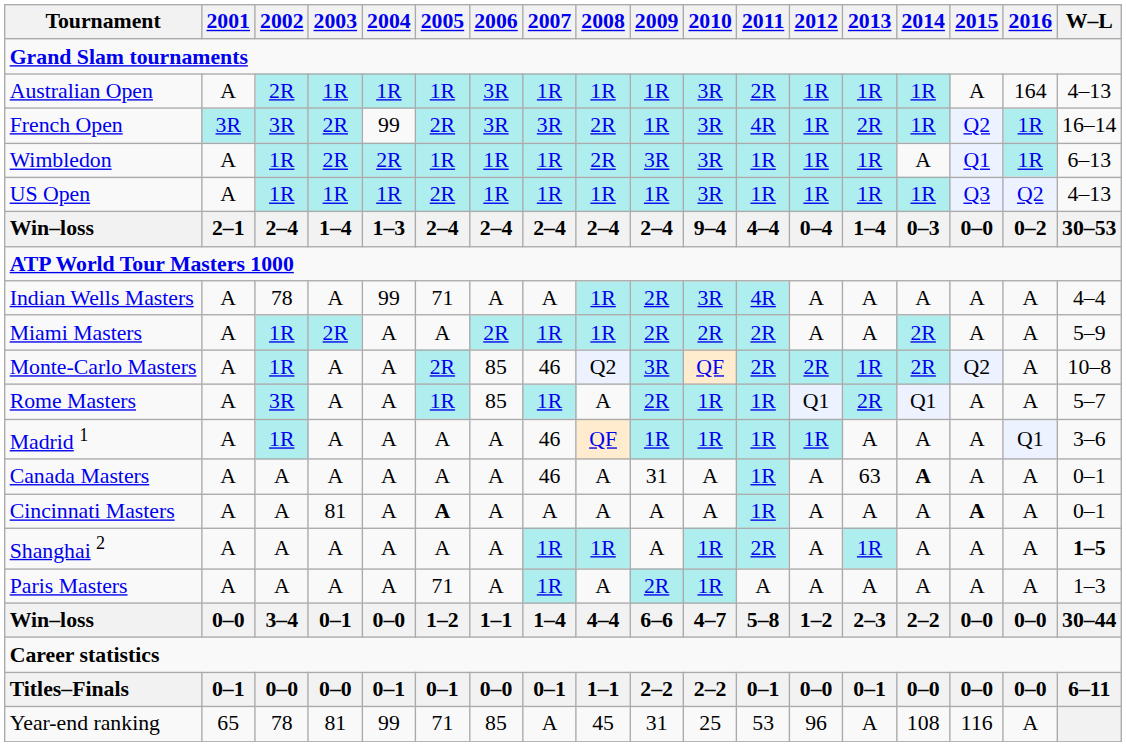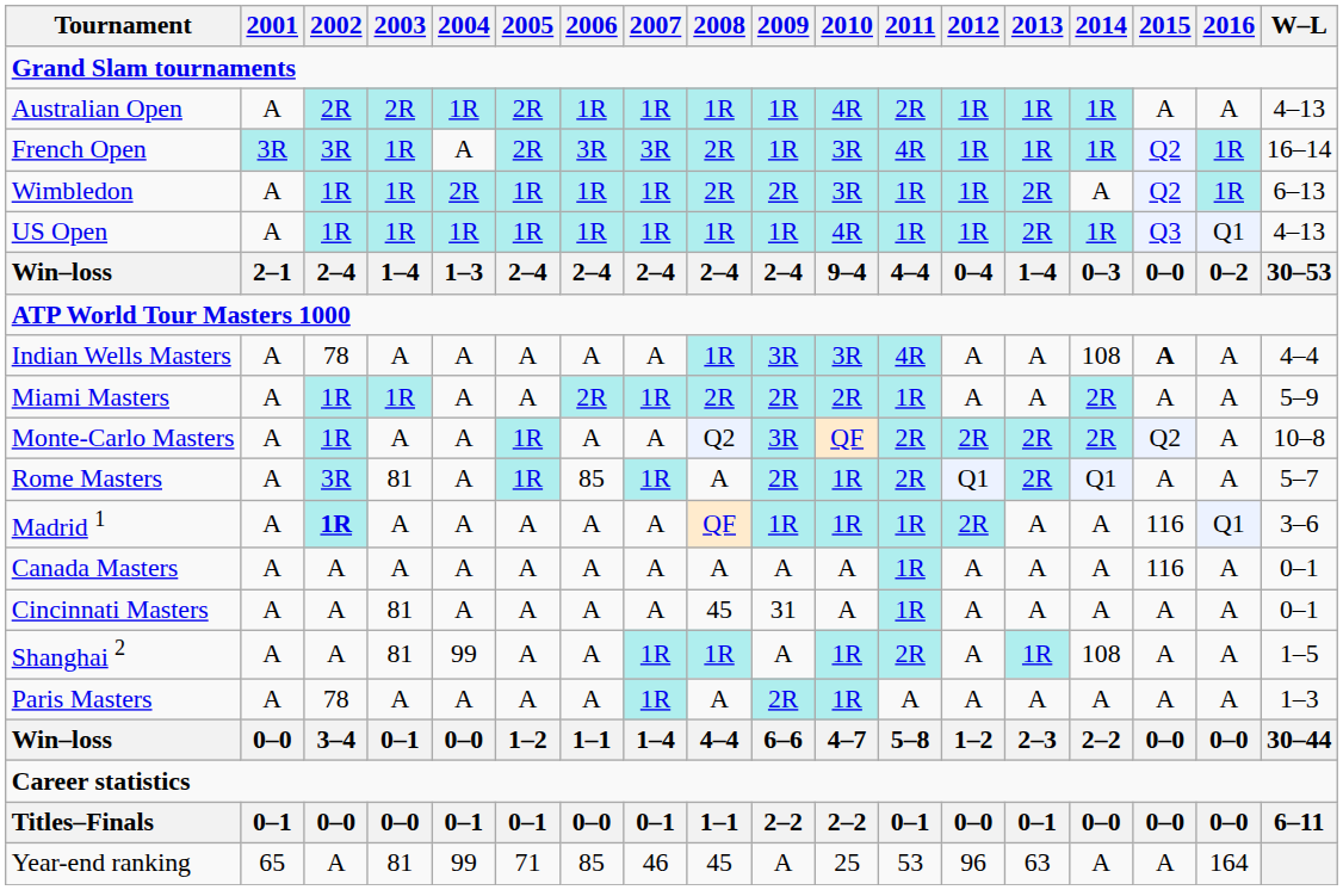 <table class=wikitable style=text-align:center>
 <tr>
 <th>Tournament</th>
 <th><a href='#'>2001</a></th>
 <th><a href='#'>2002</a></th>
 <th><a href='#'>2003</a></th>
 <th><a href='#'>2004</a></th>
 <th><a href='#'>2005</a></th>
 <th><a href='#'>2006</a></th>
 <th><a href='#'>2007</a></th>
 <th><a href='#'>2008</a></th>
 <th><a href='#'>2009</a></th>
 <th><a href='#'>2010</a></th>
 <th><a href='#'>2011</a></th>
 <th><a href='#'>2012</a></th>
 <th><a href='#'>2013</a></th>
 <th><a href='#'>2014</a></th>
 <th><a href='#'>2015</a></th>
 <th><a href='#'>2016</a></th>
 <th>W–L</th>
 </tr>
 <tr>
 <td colspan=18 align=left><strong><a href='#'>Grand Slam tournaments</a></strong></td>
 </tr>
 <tr>
 <td align=left><a href='#'>Australian Open</a></td>
 <td>A</td>
 <td bgcolor=afeeee><a href='#'>2R</a></td>
+<td bgcolor=afeeee><a href='#'>2R</a></td>
+<td bgcolor=afeeee><a href='#'>1R</a></td>
+<td bgcolor=afeeee><a href='#'>2R</a></td>
 <td bgcolor=afeeee><a href='#'>1R</a></td>
 <td bgcolor=afeeee><a href='#'>1R</a></td>
 <td bgcolor=afeeee><a href='#'>1R</a></td>
-<td bgcolor=afeeee><a href='#'>3R</a></td>
 <td bgcolor=afeeee><a href='#'>1R</a></td>
-<td bgcolor=afeeee><a href='#'>1R</a></td>
-<td bgcolor=afeeee><a href='#'>1R</a></td>
-<td bgcolor=afeeee><a href='#'>3R</a></td>
+<td bgcolor=afeeee><a href='#'>4R</a></td>
 <td bgcolor=afeeee><a href='#'>2R</a></td>
 <td bgcolor=afeeee><a href='#'>1R</a></td>
 <td bgcolor=afeeee><a href='#'>1R</a></td>
 <td bgcolor=afeeee><a href='#'>1R</a></td>
 <td>A</td>
-<td>164</td>
+<td>A</td>
 <td>4–13</td>
 </tr>
 <tr>
 <td align=left><a href='#'>French Open</a></td>
 <td bgcolor=afeeee><a href='#'>3R</a></td>
 <td bgcolor=afeeee><a href='#'>3R</a></td>
-<td bgcolor=afeeee><a href='#'>2R</a></td>
-<td>99</td>
+<td bgcolor=afeeee><a href='#'>1R</a></td>
+<td>A</td>
 <td bgcolor=afeeee><a href='#'>2R</a></td>
 <td bgcolor=afeeee><a href='#'>3R</a></td>
 <td bgcolor=afeeee><a href='#'>3R</a></td>
 <td bgcolor=afeeee><a href='#'>2R</a></td>
 <td bgcolor=afeeee><a href='#'>1R</a></td>
 <td bgcolor=afeeee><a href='#'>3R</a></td>
 <td bgcolor=afeeee><a href='#'>4R</a></td>
 <td bgcolor=afeeee><a href='#'>1R</a></td>
-<td bgcolor=afeeee><a href='#'>2R</a></td>
+<td bgcolor=afeeee><a href='#'>1R</a></td>
 <td bgcolor=afeeee><a href='#'>1R</a></td>
 <td bgcolor=ecf2ff><a href='#'>Q2</a></td>
 <td bgcolor=afeeee><a href='#'>1R</a></td>
 <td>16–14</td>
 </tr>
 <tr>
 <td align=left><a href='#'>Wimbledon</a></td>
 <td>A</td>
 <td bgcolor=afeeee><a href='#'>1R</a></td>
-<td bgcolor=afeeee><a href='#'>2R</a></td>
+<td bgcolor=afeeee><a href='#'>1R</a></td>
 <td bgcolor=afeeee><a href='#'>2R</a></td>
 <td bgcolor=afeeee><a href='#'>1R</a></td>
 <td bgcolor=afeeee><a href='#'>1R</a></td>
 <td bgcolor=afeeee><a href='#'>1R</a></td>
 <td bgcolor=afeeee><a href='#'>2R</a></td>
-<td bgcolor=afeeee><a href='#'>3R</a></td>
+<td bgcolor=afeeee><a href='#'>2R</a></td>
 <td bgcolor=afeeee><a href='#'>3R</a></td>
 <td bgcolor=afeeee><a href='#'>1R</a></td>
 <td bgcolor=afeeee><a href='#'>1R</a></td>
-<td bgcolor=afeeee><a href='#'>1R</a></td>
+<td bgcolor=afeeee><a href='#'>2R</a></td>
 <td>A</td>
-<td bgcolor=ecf2ff><a href='#'>Q1</a></td>
+<td bgcolor=ecf2ff><a href='#'>Q2</a></td>
 <td bgcolor=afeeee><a href='#'>1R</a></td>
 <td>6–13</td>
 </tr>
 <tr>
 <td align=left><a href='#'>US Open</a></td>
 <td>A</td>
 <td bgcolor=afeeee><a href='#'>1R</a></td>
 <td bgcolor=afeeee><a href='#'>1R</a></td>
 <td bgcolor=afeeee><a href='#'>1R</a></td>
-<td bgcolor=afeeee><a href='#'>2R</a></td>
 <td bgcolor=afeeee><a href='#'>1R</a></td>
 <td bgcolor=afeeee><a href='#'>1R</a></td>
 <td bgcolor=afeeee><a href='#'>1R</a></td>
 <td bgcolor=afeeee><a href='#'>1R</a></td>
-<td bgcolor=afeeee><a href='#'>3R</a></td>
+<td bgcolor=afeeee><a href='#'>1R</a></td>
+<td bgcolor=afeeee><a href='#'>4R</a></td>
 <td bgcolor=afeeee><a href='#'>1R</a></td>
 <td bgcolor=afeeee><a href='#'>1R</a></td>
-<td bgcolor=afeeee><a href='#'>1R</a></td>
+<td bgcolor=afeeee><a href='#'>2R</a></td>
 <td bgcolor=afeeee><a href='#'>1R</a></td>
 <td bgcolor=ecf2ff><a href='#'>Q3</a></td>
-<td bgcolor=ecf2ff><a href='#'>Q2</a></td>
+<td bgcolor=ecf2ff>Q1</td>
 <td>4–13</td>
 </tr>
 <tr>
 <th style=text-align:left>Win–loss</th>
 <th>2–1</th>
 <th>2–4</th>
 <th>1–4</th>
 <th>1–3</th>
 <th>2–4</th>
 <th>2–4</th>
 <th>2–4</th>
 <th>2–4</th>
 <th>2–4</th>
 <th>9–4</th>
 <th>4–4</th>
 <th>0–4</th>
 <th>1–4</th>
 <th>0–3</th>
 <th>0–0</th>
 <th>0–2</th>
 <th>30–53</th>
 </tr>
 <tr>
 <td colspan=18 align=left><strong><a href='#'>ATP World Tour Masters 1000</a></strong></td>
 </tr>
 <tr>
 <td align=left><a href='#'>Indian Wells Masters</a></td>
 <td>A</td>
 <td>78</td>
 <td>A</td>
-<td>99</td>
-<td>71</td>
+<td>A</td>
+<td>A</td>
 <td>A</td>
 <td>A</td>
 <td bgcolor=afeeee><a href='#'>1R</a></td>
-<td bgcolor=afeeee><a href='#'>2R</a></td>
+<td bgcolor=afeeee><a href='#'>3R</a></td>
 <td bgcolor=afeeee><a href='#'>3R</a></td>
 <td bgcolor=afeeee><a href='#'>4R</a></td>
 <td>A</td>
 <td>A</td>
-<td>A</td>
-<td>A</td>
+<td>108</td>
+<td><strong>A</strong></td>
 <td>A</td>
 <td>4–4</td>
 </tr>
 <tr>
 <td align=left><a href='#'>Miami Masters</a></td>
 <td>A</td>
 <td bgcolor=afeeee><a href='#'>1R</a></td>
-<td bgcolor=afeeee><a href='#'>2R</a></td>
+<td bgcolor=afeeee><a href='#'>1R</a></td>
 <td>A</td>
 <td>A</td>
 <td bgcolor=afeeee><a href='#'>2R</a></td>
 <td bgcolor=afeeee><a href='#'>1R</a></td>
-<td bgcolor=afeeee><a href='#'>1R</a></td>
 <td bgcolor=afeeee><a href='#'>2R</a></td>
 <td bgcolor=afeeee><a href='#'>2R</a></td>
 <td bgcolor=afeeee><a href='#'>2R</a></td>
+<td bgcolor=afeeee><a href='#'>1R</a></td>
 <td>A</td>
 <td>A</td>
 <td bgcolor=afeeee><a href='#'>2R</a></td>
 <td>A</td>
 <td>A</td>
 <td>5–9</td>
 </tr>
 <tr>
 <td align=left><a href='#'>Monte-Carlo Masters</a></td>
 <td>A</td>
 <td bgcolor=afeeee><a href='#'>1R</a></td>
 <td>A</td>
 <td>A</td>
-<td bgcolor=afeeee><a href='#'>2R</a></td>
-<td>85</td>
-<td>46</td>
+<td bgcolor=afeeee><a href='#'>1R</a></td>
+<td>A</td>
+<td>A</td>
 <td bgcolor=ecf2ff>Q2</td>
 <td bgcolor=afeeee><a href='#'>3R</a></td>
 <td bgcolor=ffebcd><a href='#'>QF</a></td>
 <td bgcolor=afeeee><a href='#'>2R</a></td>
 <td bgcolor=afeeee><a href='#'>2R</a></td>
-<td bgcolor=afeeee><a href='#'>1R</a></td>
+<td bgcolor=afeeee><a href='#'>2R</a></td>
 <td bgcolor=afeeee><a href='#'>2R</a></td>
 <td bgcolor=ecf2ff>Q2</td>
 <td>A</td>
 <td>10–8</td>
 </tr>
 <tr>
 <td align=left><a href='#'>Rome Masters</a></td>
 <td>A</td>
 <td bgcolor=afeeee><a href='#'>3R</a></td>
-<td>A</td>
+<td>81</td>
 <td>A</td>
 <td bgcolor=afeeee><a href='#'>1R</a></td>
 <td>85</td>
 <td bgcolor=afeeee><a href='#'>1R</a></td>
 <td>A</td>
 <td bgcolor=afeeee><a href='#'>2R</a></td>
 <td bgcolor=afeeee><a href='#'>1R</a></td>
-<td bgcolor=afeeee><a href='#'>1R</a></td>
+<td bgcolor=afeeee><a href='#'>2R</a></td>
 <td bgcolor=ecf2ff>Q1</td>
 <td bgcolor=afeeee><a href='#'>2R</a></td>
 <td bgcolor=ecf2ff>Q1</td>
 <td>A</td>
 <td>A</td>
 <td>5–7</td>
 </tr>
 <tr>
 <td align=left><a href='#'>Madrid</a> <sup>1</sup></td>
 <td>A</td>
-<td bgcolor=afeeee><a href='#'>1R</a></td>
+<td bgcolor=afeeee><strong><a href='#'>1R</a></strong></td>
 <td>A</td>
 <td>A</td>
 <td>A</td>
 <td>A</td>
-<td>46</td>
+<td>A</td>
 <td bgcolor=ffebcd><a href='#'>QF</a></td>
 <td bgcolor=afeeee><a href='#'>1R</a></td>
 <td bgcolor=afeeee><a href='#'>1R</a></td>
 <td bgcolor=afeeee><a href='#'>1R</a></td>
-<td bgcolor=afeeee><a href='#'>1R</a></td>
+<td bgcolor=afeeee><a href='#'>2R</a></td>
 <td>A</td>
 <td>A</td>
-<td>A</td>
+<td>116</td>
 <td bgcolor=ecf2ff>Q1</td>
 <td>3–6</td>
 </tr>
 <tr>
 <td align=left><a href='#'>Canada Masters</a></td>
 <td>A</td>
 <td>A</td>
 <td>A</td>
 <td>A</td>
 <td>A</td>
 <td>A</td>
-<td>46</td>
 <td>A</td>
-<td>31</td>
+<td>A</td>
+<td>A</td>
 <td>A</td>
 <td bgcolor=afeeee><a href='#'>1R</a></td>
 <td>A</td>
-<td>63</td>
-<td><strong>A</strong></td>
 <td>A</td>
+<td>A</td>
+<td>116</td>
 <td>A</td>
 <td>0–1</td>
 </tr>
 <tr>
 <td align=left><a href='#'>Cincinnati Masters</a></td>
 <td>A</td>
 <td>A</td>
 <td>81</td>
 <td>A</td>
-<td><strong>A</strong></td>
 <td>A</td>
 <td>A</td>
 <td>A</td>
-<td>A</td>
+<td>45</td>
+<td>31</td>
 <td>A</td>
 <td bgcolor=afeeee><a href='#'>1R</a></td>
 <td>A</td>
 <td>A</td>
 <td>A</td>
-<td><strong>A</strong></td>
+<td>A</td>
 <td>A</td>
 <td>0–1</td>
 </tr>
 <tr>
 <td align=left><a href='#'>Shanghai</a> <sup>2</sup></td>
 <td>A</td>
 <td>A</td>
-<td>A</td>
-<td>A</td>
+<td>81</td>
+<td>99</td>
 <td>A</td>
 <td>A</td>
 <td bgcolor=afeeee><a href='#'>1R</a></td>
 <td bgcolor=afeeee><a href='#'>1R</a></td>
 <td>A</td>
 <td bgcolor=afeeee><a href='#'>1R</a></td>
 <td bgcolor=afeeee><a href='#'>2R</a></td>
 <td>A</td>
 <td bgcolor=afeeee><a href='#'>1R</a></td>
+<td>108</td>
 <td>A</td>
 <td>A</td>
-<td>A</td>
-<td><strong>1–5</strong></td>
+<td>1–5</td>
 </tr>
 <tr>
 <td align=left><a href='#'>Paris Masters</a></td>
 <td>A</td>
+<td>78</td>
 <td>A</td>
 <td>A</td>
 <td>A</td>
-<td>71</td>
 <td>A</td>
 <td bgcolor=afeeee><a href='#'>1R</a></td>
 <td>A</td>
 <td bgcolor=afeeee><a href='#'>2R</a></td>
 <td bgcolor=afeeee><a href='#'>1R</a></td>
 <td>A</td>
 <td>A</td>
 <td>A</td>
 <td>A</td>
 <td>A</td>
 <td>A</td>
 <td>1–3</td>
 </tr>
 <tr>
 <th style=text-align:left>Win–loss</th>
 <th>0–0</th>
 <th>3–4</th>
 <th>0–1</th>
 <th>0–0</th>
 <th>1–2</th>
 <th>1–1</th>
 <th>1–4</th>
 <th>4–4</th>
 <th>6–6</th>
 <th>4–7</th>
 <th>5–8</th>
 <th>1–2</th>
 <th>2–3</th>
 <th>2–2</th>
 <th>0–0</th>
 <th>0–0</th>
 <th>30–44</th>
 </tr>
 <tr>
 <td colspan=18 align=left><strong>Career statistics</strong></td>
 </tr>
 <tr>
 <th style=text-align:left>Titles–Finals</th>
 <th>0–1</th>
 <th>0–0</th>
 <th>0–0</th>
 <th>0–1</th>
 <th>0–1</th>
 <th>0–0</th>
 <th>0–1</th>
 <th>1–1</th>
 <th>2–2</th>
 <th>2–2</th>
 <th>0–1</th>
 <th>0–0</th>
 <th>0–1</th>
 <th>0–0</th>
 <th>0–0</th>
 <th>0–0</th>
 <th>6–11</th>
 </tr>
 <tr>
 <td align=left>Year-end ranking</td>
 <td>65</td>
-<td>78</td>
+<td>A</td>
 <td>81</td>
 <td>99</td>
 <td>71</td>
 <td>85</td>
+<td>46</td>
+<td>45</td>
 <td>A</td>
-<td>45</td>
-<td>31</td>
 <td>25</td>
 <td>53</td>
 <td>96</td>
+<td>63</td>
 <td>A</td>
-<td>108</td>
-<td>116</td>
 <td>A</td>
+<td>164</td>
 <th></th>
 </tr>
 </table>
